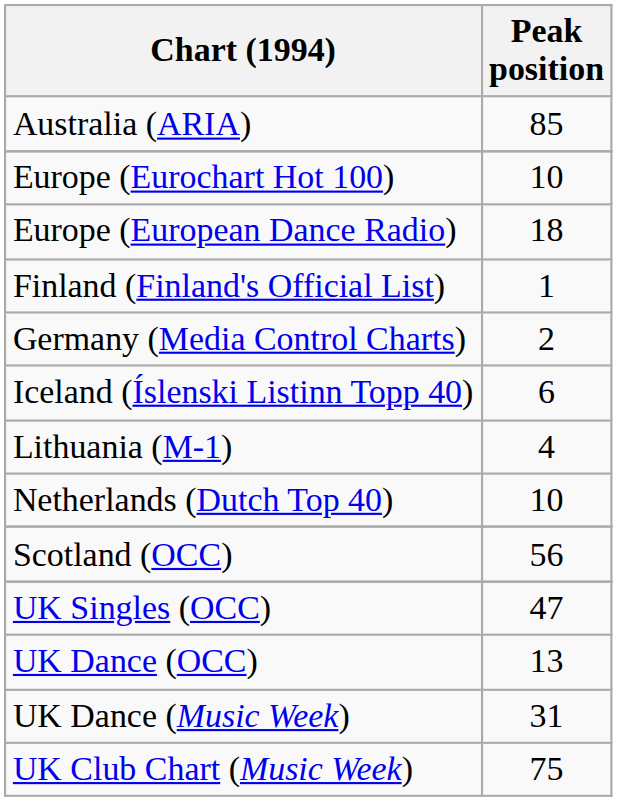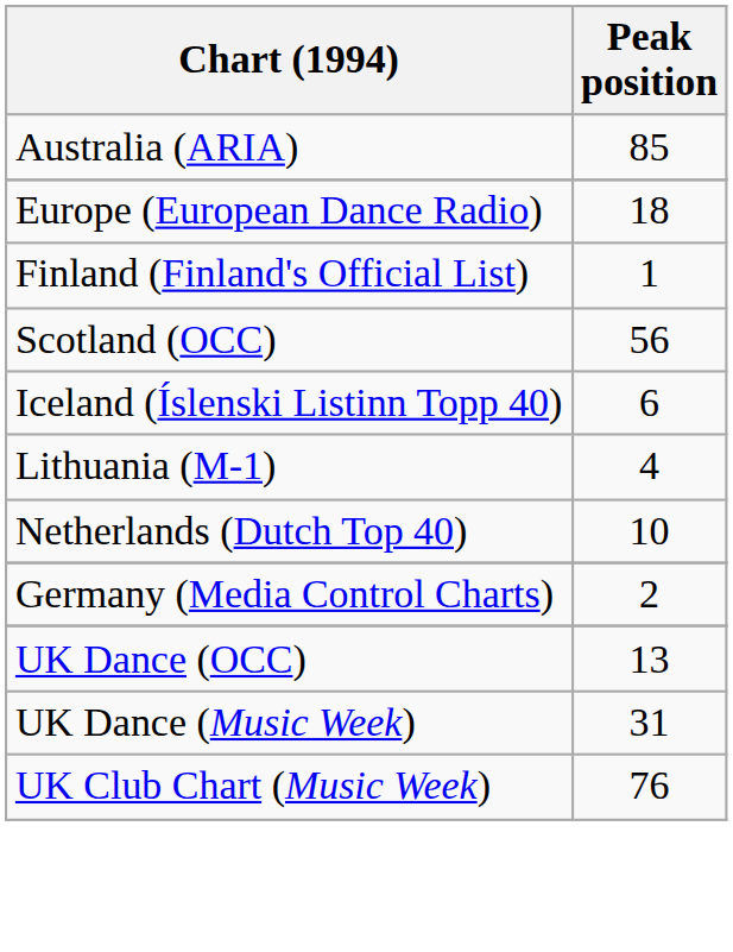 <table class="wikitable sortable">
 <tr>
 <th>Chart (1994)</th>
 <th>Peak<br>position</th>
 </tr>
 <tr>
 <td>Australia (<a href='#'>ARIA</a>)</td>
 <td align="center">85</td>
 </tr>
 <tr>
 </tr>
 <tr>
 </tr>
 <tr>
-<td>Europe (<a href='#'>Eurochart Hot 100</a>)</td>
-<td align="center">10</td>
-</tr>
-<tr>
 <td>Europe (<a href='#'>European Dance Radio</a>)</td>
 <td align="center">18</td>
 </tr>
 <tr>
 <td>Finland (<a href='#'>Finland's Official List</a>)</td>
 <td align="center">1</td>
 </tr>
 <tr>
-<td>Germany (<a href='#'>Media Control Charts</a>)</td>
-<td align="center">2</td>
+<td>Scotland (<a href='#'>OCC</a>)</td>
+<td align="center">56</td>
 </tr>
 <tr>
 <td>Iceland (<a href='#'>Íslenski Listinn Topp 40</a>)</td>
 <td align="center">6</td>
 </tr>
 <tr>
 <td>Lithuania (<a href='#'>M-1</a>)</td>
 <td align="center">4</td>
 </tr>
 <tr>
 <td>Netherlands (<a href='#'>Dutch Top 40</a>)</td>
 <td align="center">10</td>
 </tr>
 <tr>
 </tr>
 <tr>
-<td>Scotland (<a href='#'>OCC</a>)</td>
-<td align="center">56</td>
+<td>Germany (<a href='#'>Media Control Charts</a>)</td>
+<td align="center">2</td>
 </tr>
 <tr>
 </tr>
 <tr>
-</tr>
-<tr>
-<td><a href='#'>UK Singles</a> (<a href='#'>OCC</a>)</td>
-<td align="center">47</td>
 </tr>
 <tr>
 <td><a href='#'>UK Dance</a> (<a href='#'>OCC</a>)</td>
 <td align="center">13</td>
 </tr>
 <tr>
 <td>UK Dance (<em><a href='#'>Music Week</a></em>)</td>
 <td align="center">31</td>
 </tr>
 <tr>
 <td><a href='#'>UK Club Chart</a> (<em><a href='#'>Music Week</a></em>)</td>
-<td align="center">75</td>
+<td align="center">76</td>
 </tr>
 </table>
